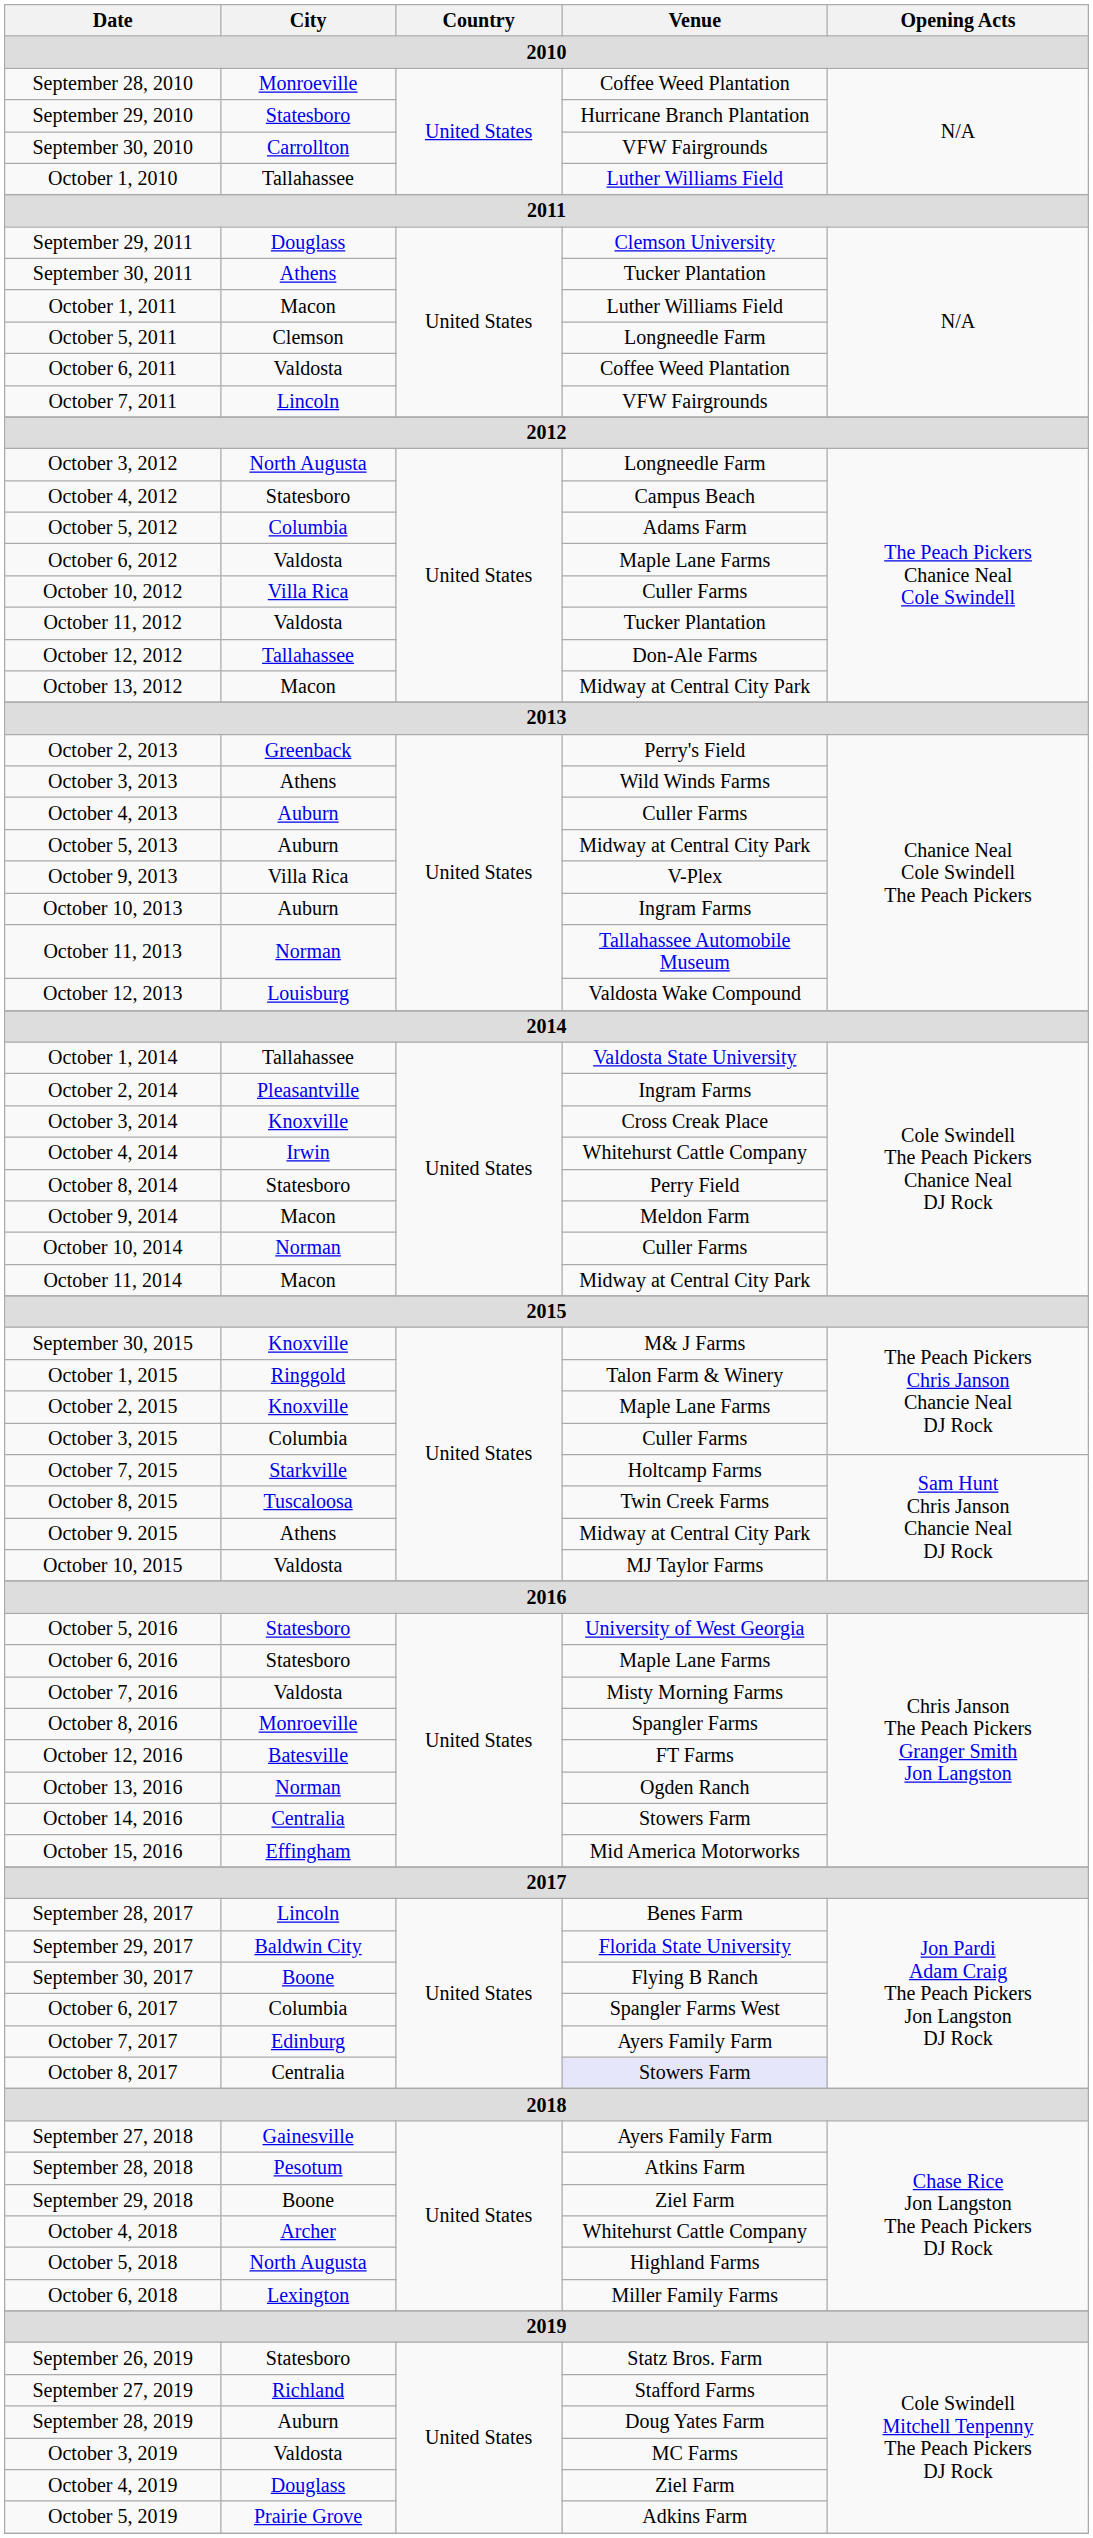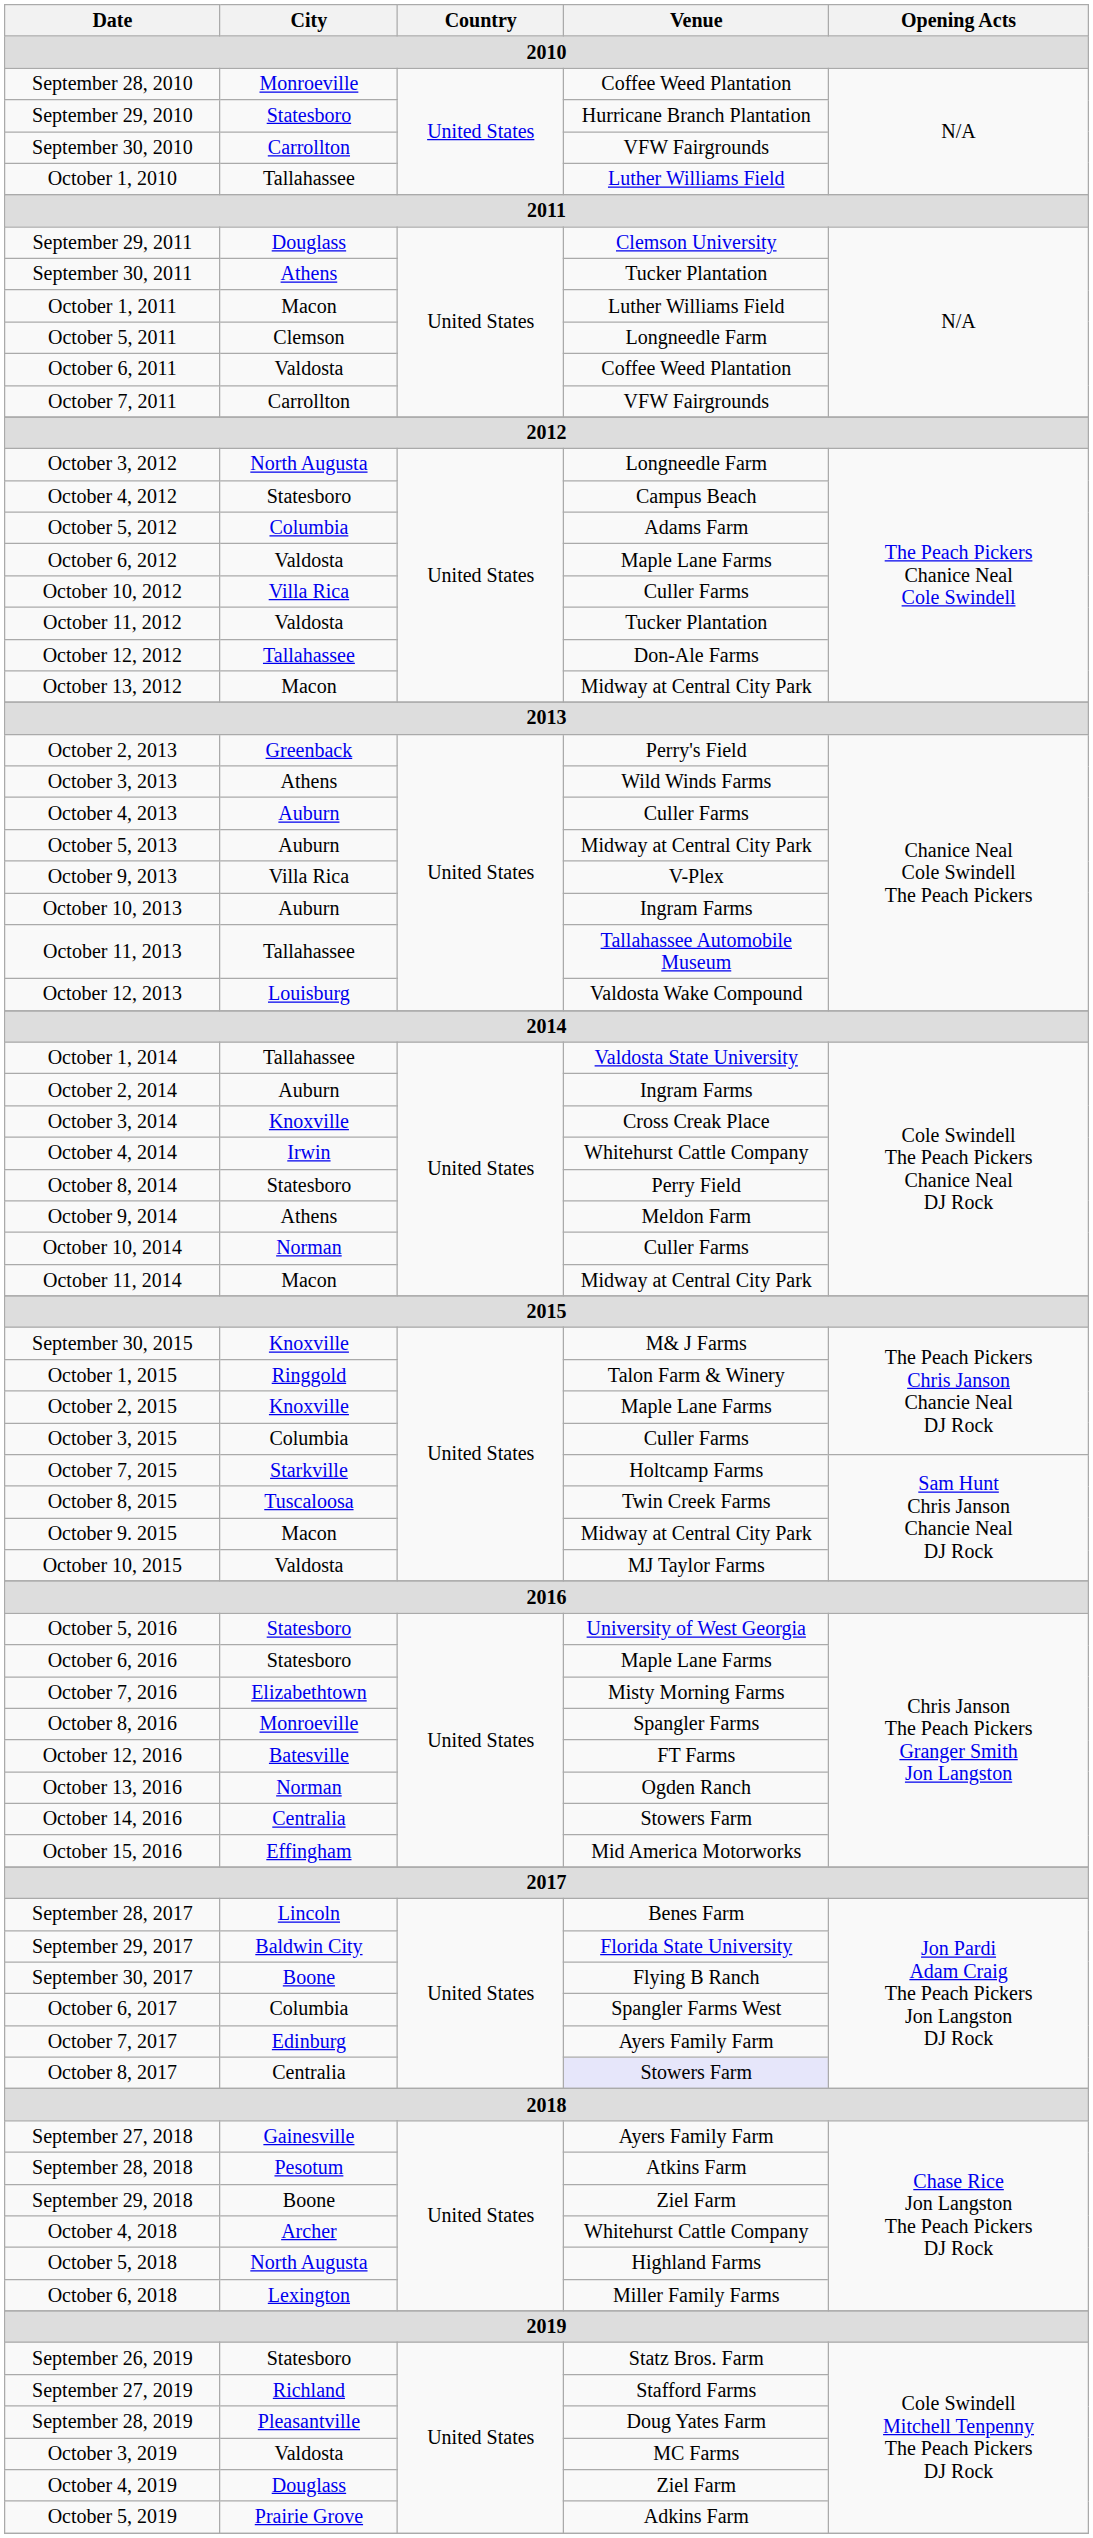 <table class="wikitable" style="text-align:center;">
 <tr>
 <th style="width:200px;">Date</th>
 <th style="width:150px;">City</th>
 <th style="width:150px;">Country</th>
 <th style="width:250px;">Venue</th>
 <th style="width:250px;">Opening Acts</th>
 </tr>
 <tr style="background:#ddd">
 <td colspan="5"><strong>2010</strong></td>
 </tr>
 <tr>
 <td>September 28, 2010</td>
 <td><a href='#'>Monroeville</a></td>
 <td rowspan="4"><a href='#'>United States</a></td>
 <td>Coffee Weed Plantation</td>
 <td rowspan="4">N/A</td>
 </tr>
 <tr>
 <td>September 29, 2010</td>
 <td><a href='#'>Statesboro</a></td>
 <td>Hurricane Branch Plantation</td>
 </tr>
 <tr>
 <td>September 30, 2010</td>
 <td><a href='#'>Carrollton</a></td>
 <td>VFW Fairgrounds</td>
 </tr>
 <tr>
 <td>October 1, 2010</td>
 <td>Tallahassee</td>
 <td><a href='#'>Luther Williams Field</a></td>
 </tr>
 <tr>
 </tr>
 <tr style="background:#ddd">
 <td colspan="5"><strong>2011</strong></td>
 </tr>
 <tr>
 <td>September 29, 2011</td>
 <td><a href='#'>Douglass</a></td>
 <td rowspan="6">United States</td>
 <td><a href='#'>Clemson University</a></td>
 <td rowspan="6">N/A</td>
 </tr>
 <tr>
 <td>September 30, 2011</td>
 <td><a href='#'>Athens</a></td>
 <td>Tucker Plantation</td>
 </tr>
 <tr>
 <td>October 1, 2011</td>
 <td>Macon</td>
 <td>Luther Williams Field</td>
 </tr>
 <tr>
 <td>October 5, 2011</td>
 <td>Clemson</td>
 <td>Longneedle Farm</td>
 </tr>
 <tr>
 <td>October 6, 2011</td>
 <td>Valdosta</td>
 <td>Coffee Weed Plantation</td>
 </tr>
 <tr>
 <td>October 7, 2011</td>
-<td><a href='#'>Lincoln</a></td>
+<td>Carrollton</td>
 <td>VFW Fairgrounds</td>
 </tr>
 <tr>
 </tr>
 <tr style="background:#ddd">
 <td colspan="5"><strong>2012</strong></td>
 </tr>
 <tr>
 <td>October 3, 2012</td>
 <td><a href='#'>North Augusta</a></td>
 <td rowspan="8">United States</td>
 <td>Longneedle Farm</td>
 <td rowspan="8"><a href='#'>The Peach Pickers</a><br>Chanice Neal<br><a href='#'>Cole Swindell</a></td>
 </tr>
 <tr>
 <td>October 4, 2012</td>
 <td>Statesboro</td>
 <td>Campus Beach</td>
 </tr>
 <tr>
 <td>October 5, 2012</td>
 <td><a href='#'>Columbia</a></td>
 <td>Adams Farm</td>
 </tr>
 <tr>
 <td>October 6, 2012</td>
 <td>Valdosta</td>
 <td>Maple Lane Farms</td>
 </tr>
 <tr>
 <td>October 10, 2012</td>
 <td><a href='#'>Villa Rica</a></td>
 <td>Culler Farms</td>
 </tr>
 <tr>
 <td>October 11, 2012</td>
 <td>Valdosta</td>
 <td>Tucker Plantation</td>
 </tr>
 <tr>
 <td>October 12, 2012</td>
 <td><a href='#'>Tallahassee</a></td>
 <td>Don-Ale Farms</td>
 </tr>
 <tr>
 <td>October 13, 2012</td>
 <td>Macon</td>
 <td>Midway at Central City Park</td>
 </tr>
 <tr>
 </tr>
 <tr style="background:#ddd">
 <td colspan="5"><strong>2013</strong></td>
 </tr>
 <tr>
 <td>October 2, 2013</td>
 <td><a href='#'>Greenback</a></td>
 <td rowspan="8">United States</td>
 <td>Perry's Field</td>
 <td rowspan="8">Chanice Neal<br>Cole Swindell<br>The Peach Pickers</td>
 </tr>
 <tr>
 <td>October 3, 2013</td>
 <td>Athens</td>
 <td>Wild Winds Farms</td>
 </tr>
 <tr>
 <td>October 4, 2013</td>
 <td><a href='#'>Auburn</a></td>
 <td>Culler Farms</td>
 </tr>
 <tr>
 <td>October 5, 2013</td>
 <td>Auburn</td>
 <td>Midway at Central City Park</td>
 </tr>
 <tr>
 <td>October 9, 2013</td>
 <td>Villa Rica</td>
 <td>V-Plex</td>
 </tr>
 <tr>
 <td>October 10, 2013</td>
 <td>Auburn</td>
 <td>Ingram Farms</td>
 </tr>
 <tr>
 <td>October 11, 2013</td>
-<td><a href='#'>Norman</a></td>
+<td>Tallahassee</td>
 <td><a href='#'>Tallahassee Automobile Museum</a></td>
 </tr>
 <tr>
 <td>October 12, 2013</td>
 <td><a href='#'>Louisburg</a></td>
 <td>Valdosta Wake Compound</td>
 </tr>
 <tr>
 </tr>
 <tr style="background:#ddd">
 <td colspan="5"><strong>2014</strong></td>
 </tr>
 <tr>
 <td>October 1, 2014</td>
 <td>Tallahassee</td>
 <td rowspan="8">United States</td>
 <td><a href='#'>Valdosta State University</a></td>
 <td rowspan="8">Cole Swindell<br>The Peach Pickers<br>Chanice Neal<br> DJ Rock</td>
 </tr>
 <tr>
 <td>October 2, 2014</td>
-<td><a href='#'>Pleasantville</a></td>
+<td>Auburn</td>
 <td>Ingram Farms</td>
 </tr>
 <tr>
 <td>October 3, 2014</td>
 <td><a href='#'>Knoxville</a></td>
 <td>Cross Creak Place</td>
 </tr>
 <tr>
 <td>October 4, 2014</td>
 <td><a href='#'>Irwin</a></td>
 <td>Whitehurst Cattle Company</td>
 </tr>
 <tr>
 <td>October 8, 2014</td>
 <td>Statesboro</td>
 <td>Perry Field</td>
 </tr>
 <tr>
 <td>October 9, 2014</td>
-<td>Macon</td>
+<td>Athens</td>
 <td>Meldon Farm</td>
 </tr>
 <tr>
 <td>October 10, 2014</td>
 <td><a href='#'>Norman</a></td>
 <td>Culler Farms</td>
 </tr>
 <tr>
 <td>October 11, 2014</td>
 <td>Macon</td>
 <td>Midway at Central City Park</td>
 </tr>
 <tr>
 </tr>
 <tr style="background:#ddd">
 <td colspan="5"><strong>2015</strong></td>
 </tr>
 <tr>
 <td>September 30, 2015</td>
 <td><a href='#'>Knoxville</a></td>
 <td rowspan="8">United States</td>
 <td>M& J Farms</td>
 <td rowspan="4">The Peach Pickers<br><a href='#'>Chris Janson</a><br>Chancie Neal<br>DJ Rock</td>
 </tr>
 <tr>
 <td>October 1, 2015</td>
 <td><a href='#'>Ringgold</a></td>
 <td>Talon Farm & Winery</td>
 </tr>
 <tr>
 <td>October 2, 2015</td>
 <td><a href='#'>Knoxville</a></td>
 <td>Maple Lane Farms</td>
 </tr>
 <tr>
 <td>October 3, 2015</td>
 <td>Columbia</td>
 <td>Culler Farms</td>
 </tr>
 <tr>
 <td>October 7, 2015</td>
 <td><a href='#'>Starkville</a></td>
 <td>Holtcamp Farms</td>
 <td rowspan="4"><a href='#'>Sam Hunt</a><br>Chris Janson<br>Chancie Neal<br>DJ Rock</td>
 </tr>
 <tr>
 <td>October 8, 2015</td>
 <td><a href='#'>Tuscaloosa</a></td>
 <td>Twin Creek Farms</td>
 </tr>
 <tr>
 <td>October 9. 2015</td>
-<td>Athens</td>
+<td>Macon</td>
 <td>Midway at Central City Park</td>
 </tr>
 <tr>
 <td>October 10, 2015</td>
 <td>Valdosta</td>
 <td>MJ Taylor Farms</td>
 </tr>
 <tr>
 </tr>
 <tr style="background:#ddd">
 <td colspan="5"><strong>2016</strong></td>
 </tr>
 <tr>
 <td>October 5, 2016</td>
 <td><a href='#'>Statesboro</a></td>
 <td rowspan="8">United States</td>
 <td><a href='#'>University of West Georgia</a></td>
 <td rowspan="8">Chris Janson<br>The Peach Pickers<br><a href='#'>Granger Smith</a><br><a href='#'>Jon Langston</a></td>
 </tr>
 <tr>
 <td>October 6, 2016</td>
 <td>Statesboro</td>
 <td>Maple Lane Farms</td>
 </tr>
 <tr>
 <td>October 7, 2016</td>
-<td>Valdosta</td>
+<td><a href='#'>Elizabethtown</a></td>
 <td>Misty Morning Farms</td>
 </tr>
 <tr>
 <td>October 8, 2016</td>
 <td><a href='#'>Monroeville</a></td>
 <td>Spangler Farms</td>
 </tr>
 <tr>
 <td>October 12, 2016</td>
 <td><a href='#'>Batesville</a></td>
 <td>FT Farms</td>
 </tr>
 <tr>
 <td>October 13, 2016</td>
 <td><a href='#'>Norman</a></td>
 <td>Ogden Ranch</td>
 </tr>
 <tr>
 <td>October 14, 2016</td>
 <td><a href='#'>Centralia</a></td>
 <td>Stowers Farm</td>
 </tr>
 <tr>
 <td>October 15, 2016</td>
 <td><a href='#'>Effingham</a></td>
 <td>Mid America Motorworks</td>
 </tr>
 <tr>
 </tr>
 <tr style="background:#ddd">
 <td colspan="5"><strong>2017</strong></td>
 </tr>
 <tr>
 <td>September 28, 2017</td>
 <td><a href='#'>Lincoln</a></td>
 <td rowspan="6">United States</td>
 <td>Benes Farm</td>
 <td rowspan="6"><a href='#'>Jon Pardi</a><br><a href='#'>Adam Craig</a><br>The Peach Pickers<br>Jon Langston<br>DJ Rock</td>
 </tr>
 <tr>
 <td>September 29, 2017</td>
 <td><a href='#'>Baldwin City</a></td>
 <td><a href='#'>Florida State University</a></td>
 </tr>
 <tr>
 <td>September 30, 2017</td>
 <td><a href='#'>Boone</a></td>
 <td>Flying B Ranch</td>
 </tr>
 <tr>
 <td>October 6, 2017</td>
 <td>Columbia</td>
 <td>Spangler Farms West</td>
 </tr>
 <tr>
 <td>October 7, 2017</td>
 <td><a href='#'>Edinburg</a></td>
 <td>Ayers Family Farm</td>
 </tr>
 <tr>
 <td>October 8, 2017</td>
 <td>Centralia</td>
 <td style="background: lavender;">Stowers Farm</td>
 </tr>
 <tr>
 </tr>
 <tr style="background:#ddd">
 <td colspan="5"><strong>2018</strong></td>
 </tr>
 <tr>
 <td>September 27, 2018</td>
 <td><a href='#'>Gainesville</a></td>
 <td rowspan="6">United States</td>
 <td>Ayers Family Farm</td>
 <td rowspan="6"><a href='#'>Chase Rice</a><br>Jon Langston<br>The Peach Pickers<br>DJ Rock</td>
 </tr>
 <tr>
 <td>September 28, 2018</td>
 <td><a href='#'>Pesotum</a></td>
 <td>Atkins Farm</td>
 </tr>
 <tr>
 <td>September 29, 2018</td>
 <td>Boone</td>
 <td>Ziel Farm</td>
 </tr>
 <tr>
 <td>October 4, 2018</td>
 <td><a href='#'>Archer</a></td>
 <td>Whitehurst Cattle Company</td>
 </tr>
 <tr>
 <td>October 5, 2018</td>
 <td><a href='#'>North Augusta</a></td>
 <td>Highland Farms</td>
 </tr>
 <tr>
 <td>October 6, 2018</td>
 <td><a href='#'>Lexington</a></td>
 <td>Miller Family Farms</td>
 </tr>
 <tr>
 </tr>
 <tr style="background:#ddd">
 <td colspan="5"><strong>2019</strong></td>
 </tr>
 <tr>
 <td>September 26, 2019</td>
 <td>Statesboro</td>
 <td rowspan="6">United States</td>
 <td>Statz Bros. Farm</td>
 <td rowspan="6">Cole Swindell<br><a href='#'>Mitchell Tenpenny</a><br>The Peach Pickers<br>DJ Rock</td>
 </tr>
 <tr>
 <td>September 27, 2019</td>
 <td><a href='#'>Richland</a></td>
 <td>Stafford Farms</td>
 </tr>
 <tr>
 <td>September 28, 2019</td>
-<td>Auburn</td>
+<td><a href='#'>Pleasantville</a></td>
 <td>Doug Yates Farm</td>
 </tr>
 <tr>
 <td>October 3, 2019</td>
 <td>Valdosta</td>
 <td>MC Farms</td>
 </tr>
 <tr>
 <td>October 4, 2019</td>
 <td><a href='#'>Douglass</a></td>
 <td>Ziel Farm</td>
 </tr>
 <tr>
 <td>October 5, 2019</td>
 <td><a href='#'>Prairie Grove</a></td>
 <td>Adkins Farm</td>
 </tr>
 <tr>
 </tr>
 </table>
